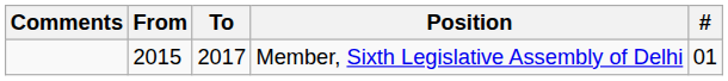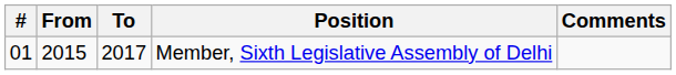 <table class="wikitable sortable">
 <tr>
-<th>Comments</th>
+<th>#</th>
 <th>From</th>
 <th>To</th>
 <th>Position</th>
-<th>#</th>
+<th>Comments</th>
 </tr>
 <tr>
-<td></td>
+<td>01</td>
 <td>2015</td>
 <td>2017</td>
 <td>Member, <a href='#'>Sixth Legislative Assembly of Delhi</a></td>
-<td>01</td>
+<td></td>
 </tr>
 </table>
